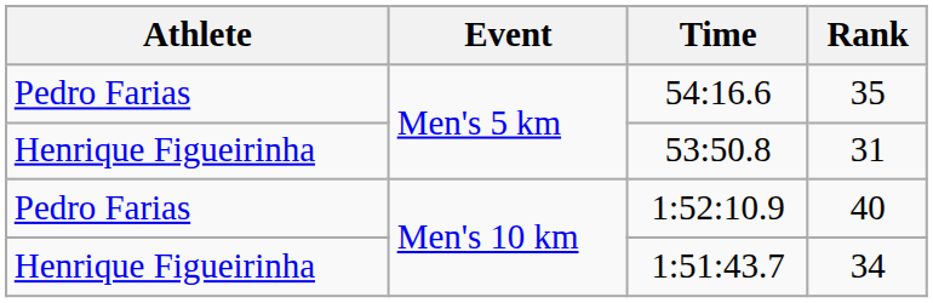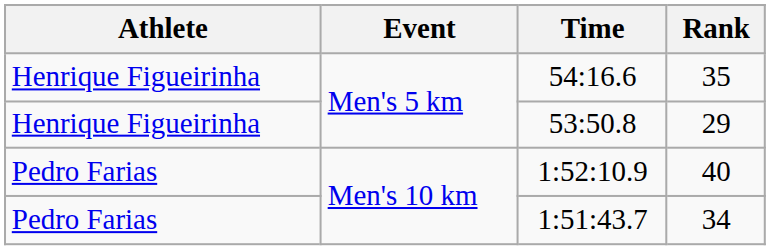 <table class="wikitable" style="text-align:center; font-size:90%; width:30%;">
 <tr>
 <th>Athlete</th>
 <th>Event</th>
 <th>Time</th>
 <th>Rank</th>
 </tr>
 <tr>
-<td align=left><a href='#'>Pedro Farias</a></td>
+<td align=left><a href='#'>Henrique Figueirinha</a></td>
 <td align=left rowspan=2><a href='#'>Men's 5 km</a></td>
 <td>54:16.6</td>
 <td>35</td>
 </tr>
 <tr>
 <td align=left><a href='#'>Henrique Figueirinha</a></td>
 <td>53:50.8</td>
-<td>31</td>
+<td>29</td>
 </tr>
 <tr>
 <td align=left><a href='#'>Pedro Farias</a></td>
 <td align=left rowspan=2><a href='#'>Men's 10 km</a></td>
 <td>1:52:10.9</td>
 <td>40</td>
 </tr>
 <tr>
-<td align=left><a href='#'>Henrique Figueirinha</a></td>
+<td align=left><a href='#'>Pedro Farias</a></td>
 <td>1:51:43.7</td>
 <td>34</td>
 </tr>
 </table>
